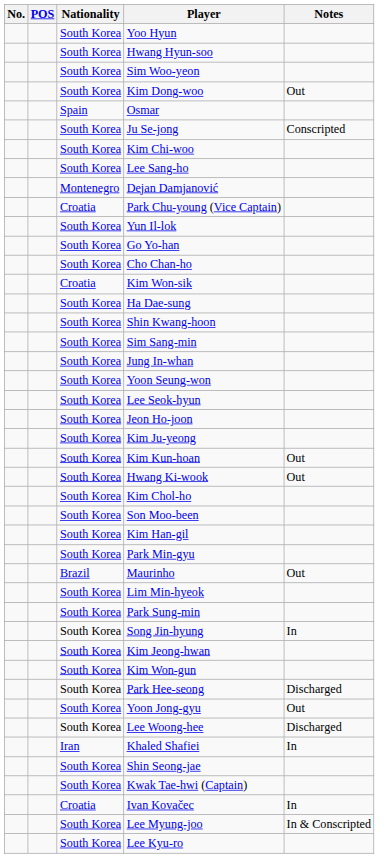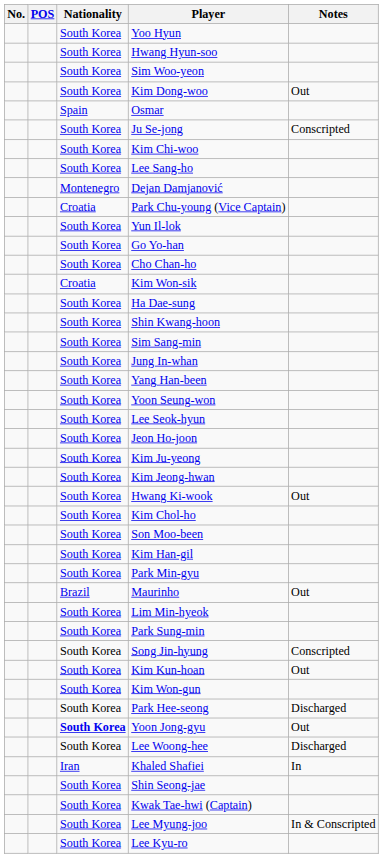 <table class="wikitable sortable" style="text-align: left">
 <tr>
 <th>No.</th>
 <th><a href='#'>POS</a></th>
 <th>Nationality</th>
 <th>Player</th>
 <th>Notes</th>
 </tr>
 <tr>
 <td></td>
 <td></td>
 <td> <a href='#'>South Korea</a></td>
 <td><a href='#'>Yoo Hyun</a></td>
 <td></td>
 </tr>
 <tr>
 <td></td>
 <td></td>
 <td> <a href='#'>South Korea</a></td>
 <td><a href='#'>Hwang Hyun-soo</a></td>
 <td></td>
 </tr>
 <tr>
 <td></td>
 <td></td>
 <td> <a href='#'>South Korea</a></td>
 <td><a href='#'>Sim Woo-yeon</a></td>
 <td></td>
 </tr>
 <tr>
 <td></td>
 <td></td>
 <td> <a href='#'>South Korea</a></td>
 <td><a href='#'>Kim Dong-woo</a></td>
 <td>Out</td>
 </tr>
 <tr>
 <td></td>
 <td></td>
 <td> <a href='#'>Spain</a></td>
 <td><a href='#'>Osmar</a></td>
 <td></td>
 </tr>
 <tr>
 <td></td>
 <td></td>
 <td> <a href='#'>South Korea</a></td>
 <td><a href='#'>Ju Se-jong</a></td>
 <td>Conscripted</td>
 </tr>
 <tr>
 <td></td>
 <td></td>
 <td> <a href='#'>South Korea</a></td>
 <td><a href='#'>Kim Chi-woo</a></td>
 <td></td>
 </tr>
 <tr>
 <td></td>
 <td></td>
 <td> <a href='#'>South Korea</a></td>
 <td><a href='#'>Lee Sang-ho</a></td>
 <td></td>
 </tr>
 <tr>
 <td></td>
 <td></td>
 <td> <a href='#'>Montenegro</a></td>
 <td><a href='#'>Dejan Damjanović</a></td>
 <td></td>
 </tr>
 <tr>
 <td></td>
 <td></td>
 <td> <a href='#'>Croatia</a></td>
 <td><a href='#'>Park Chu-young</a> (<a href='#'>Vice Captain</a>)</td>
 <td></td>
 </tr>
 <tr>
 <td></td>
 <td></td>
 <td> <a href='#'>South Korea</a></td>
 <td><a href='#'>Yun Il-lok</a></td>
 <td></td>
 </tr>
 <tr>
 <td></td>
 <td></td>
 <td> <a href='#'>South Korea</a></td>
 <td><a href='#'>Go Yo-han</a></td>
 <td></td>
 </tr>
 <tr>
 <td></td>
 <td></td>
 <td> <a href='#'>South Korea</a></td>
 <td><a href='#'>Cho Chan-ho</a></td>
 <td></td>
 </tr>
 <tr>
 <td></td>
 <td></td>
 <td> <a href='#'>Croatia</a></td>
 <td><a href='#'>Kim Won-sik</a></td>
 <td></td>
 </tr>
 <tr>
 <td></td>
 <td></td>
 <td> <a href='#'>South Korea</a></td>
 <td><a href='#'>Ha Dae-sung</a></td>
 <td></td>
 </tr>
 <tr>
 <td></td>
 <td></td>
 <td> <a href='#'>South Korea</a></td>
 <td><a href='#'>Shin Kwang-hoon</a></td>
 <td></td>
 </tr>
 <tr>
 <td></td>
 <td></td>
 <td> <a href='#'>South Korea</a></td>
 <td><a href='#'>Sim Sang-min</a></td>
 <td></td>
 </tr>
 <tr>
 <td></td>
 <td></td>
 <td> <a href='#'>South Korea</a></td>
 <td><a href='#'>Jung In-whan</a></td>
 <td></td>
 </tr>
 <tr>
 <td></td>
 <td></td>
 <td> <a href='#'>South Korea</a></td>
+<td><a href='#'>Yang Han-been</a></td>
+<td></td>
+</tr>
+<tr>
+<td></td>
+<td></td>
+<td> <a href='#'>South Korea</a></td>
 <td><a href='#'>Yoon Seung-won</a></td>
 <td></td>
 </tr>
 <tr>
 <td></td>
 <td></td>
 <td> <a href='#'>South Korea</a></td>
 <td><a href='#'>Lee Seok-hyun</a></td>
 <td></td>
 </tr>
 <tr>
 <td></td>
 <td></td>
 <td> <a href='#'>South Korea</a></td>
 <td><a href='#'>Jeon Ho-joon</a></td>
 <td></td>
 </tr>
 <tr>
 <td></td>
 <td></td>
 <td> <a href='#'>South Korea</a></td>
 <td><a href='#'>Kim Ju-yeong</a></td>
 <td></td>
 </tr>
 <tr>
 <td></td>
 <td></td>
 <td> <a href='#'>South Korea</a></td>
-<td><a href='#'>Kim Kun-hoan</a></td>
-<td>Out</td>
+<td><a href='#'>Kim Jeong-hwan</a></td>
+<td></td>
 </tr>
 <tr>
 <td></td>
 <td></td>
 <td> <a href='#'>South Korea</a></td>
 <td><a href='#'>Hwang Ki-wook</a></td>
 <td>Out</td>
 </tr>
 <tr>
 <td></td>
 <td></td>
 <td> <a href='#'>South Korea</a></td>
 <td><a href='#'>Kim Chol-ho</a></td>
 <td></td>
 </tr>
 <tr>
 <td></td>
 <td></td>
 <td> <a href='#'>South Korea</a></td>
 <td><a href='#'>Son Moo-been</a></td>
 <td></td>
 </tr>
 <tr>
 <td></td>
 <td></td>
 <td> <a href='#'>South Korea</a></td>
 <td><a href='#'>Kim Han-gil</a></td>
 <td></td>
 </tr>
 <tr>
 <td></td>
 <td></td>
 <td> <a href='#'>South Korea</a></td>
 <td><a href='#'>Park Min-gyu</a></td>
 <td></td>
 </tr>
 <tr>
 <td></td>
 <td></td>
 <td> <a href='#'>Brazil</a></td>
 <td><a href='#'>Maurinho</a></td>
 <td>Out</td>
 </tr>
 <tr>
 <td></td>
 <td></td>
 <td> <a href='#'>South Korea</a></td>
 <td><a href='#'>Lim Min-hyeok</a></td>
 <td></td>
 </tr>
 <tr>
 <td></td>
 <td></td>
 <td> <a href='#'>South Korea</a></td>
 <td><a href='#'>Park Sung-min</a></td>
 <td></td>
 </tr>
 <tr>
 <td></td>
 <td></td>
 <td> South Korea</td>
 <td><a href='#'>Song Jin-hyung</a></td>
-<td>In</td>
+<td>Conscripted</td>
 </tr>
 <tr>
 <td></td>
 <td></td>
 <td> <a href='#'>South Korea</a></td>
-<td><a href='#'>Kim Jeong-hwan</a></td>
-<td></td>
+<td><a href='#'>Kim Kun-hoan</a></td>
+<td>Out</td>
 </tr>
 <tr>
 <td></td>
 <td></td>
 <td> <a href='#'>South Korea</a></td>
 <td><a href='#'>Kim Won-gun</a></td>
 <td></td>
 </tr>
 <tr>
 <td></td>
 <td></td>
 <td> South Korea</td>
 <td><a href='#'>Park Hee-seong</a></td>
 <td>Discharged</td>
 </tr>
 <tr>
 <td></td>
 <td></td>
-<td> <a href='#'>South Korea</a></td>
+<td><strong> <a href='#'>South Korea</a></strong></td>
 <td><a href='#'>Yoon Jong-gyu</a></td>
 <td>Out</td>
 </tr>
 <tr>
 <td></td>
 <td></td>
 <td> South Korea</td>
 <td><a href='#'>Lee Woong-hee</a></td>
 <td>Discharged</td>
 </tr>
 <tr>
 <td></td>
 <td></td>
 <td> <a href='#'>Iran</a></td>
 <td><a href='#'>Khaled Shafiei</a></td>
 <td>In</td>
 </tr>
 <tr>
 <td></td>
 <td></td>
 <td> <a href='#'>South Korea</a></td>
 <td><a href='#'>Shin Seong-jae</a></td>
 <td></td>
 </tr>
 <tr>
 <td></td>
 <td></td>
 <td> <a href='#'>South Korea</a></td>
 <td><a href='#'>Kwak Tae-hwi</a> (<a href='#'>Captain</a>)</td>
 <td></td>
 </tr>
 <tr>
 <td></td>
 <td></td>
-<td> <a href='#'>Croatia</a></td>
-<td><a href='#'>Ivan Kovačec</a></td>
-<td>In</td>
-</tr>
-<tr>
-<td></td>
-<td></td>
 <td> <a href='#'>South Korea</a></td>
 <td><a href='#'>Lee Myung-joo</a></td>
 <td>In & Conscripted</td>
 </tr>
 <tr>
 <td></td>
 <td></td>
 <td> <a href='#'>South Korea</a></td>
 <td><a href='#'>Lee Kyu-ro</a></td>
 <td></td>
 </tr>
 </table>
